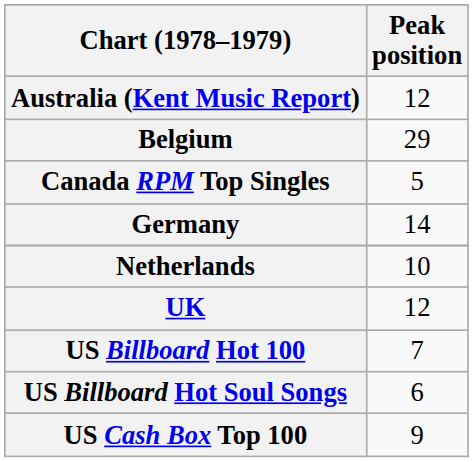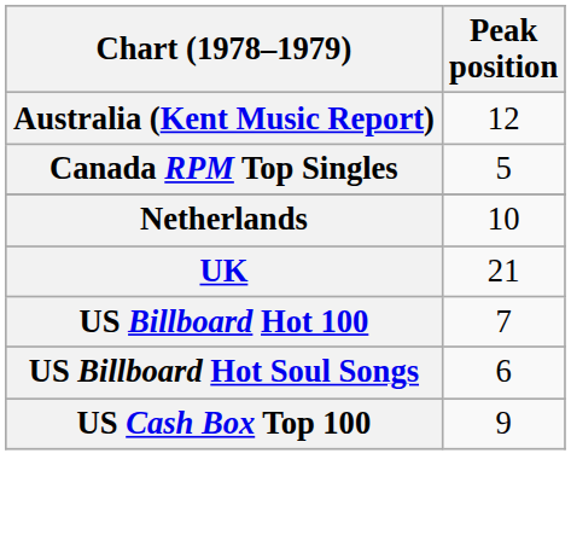 <table class="wikitable sortable plainrowheaders">
 <tr>
 <th scope="col">Chart (1978–1979)</th>
 <th scope="col">Peak<br>position</th>
 </tr>
 <tr>
 <th scope="row">Australia (<a href='#'>Kent Music Report</a>)</th>
 <td style="text-align:center;">12</td>
 </tr>
 <tr>
-<th scope="row">Belgium</th>
-<td style="text-align:center;">29</td>
-</tr>
-<tr>
 <th scope="row">Canada <em><a href='#'>RPM</a></em> Top Singles</th>
 <td style="text-align:center;">5</td>
-</tr>
-<tr>
-<th scope="row">Germany</th>
-<td style="text-align:center;">14</td>
 </tr>
 <tr>
 </tr>
 <tr>
 <th scope="row">Netherlands</th>
 <td style="text-align:center;">10</td>
 </tr>
 <tr>
 <th scope="row"><a href='#'>UK</a></th>
-<td style="text-align:center;">12</td>
+<td style="text-align:center;">21</td>
 </tr>
 <tr>
 <th scope="row">US <em><a href='#'>Billboard</a></em> <a href='#'>Hot 100</a></th>
 <td style="text-align:center;">7</td>
 </tr>
 <tr>
 <th scope="row">US <em>Billboard</em> <a href='#'>Hot Soul Songs</a></th>
 <td style="text-align:center;">6</td>
 </tr>
 <tr>
 <th scope="row">US <a href='#'><em>Cash Box</em></a> Top 100</th>
 <td align="center">9</td>
 </tr>
 </table>
